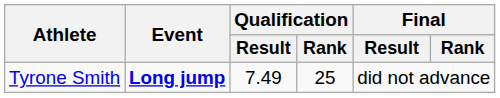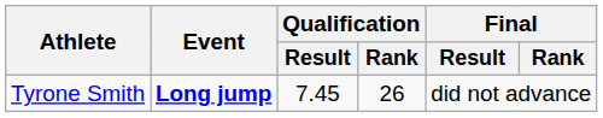 <table class=wikitable style=font-size:90%>
 <tr>
 <th rowspan=2>Athlete</th>
 <th rowspan=2>Event</th>
 <th colspan=2>Qualification</th>
 <th colspan=2>Final</th>
 </tr>
 <tr style=font-size:95%>
 <th>Result</th>
 <th>Rank</th>
 <th>Result</th>
 <th>Rank</th>
 </tr>
 <tr align=center>
 <td align=left><a href='#'>Tyrone Smith</a></td>
 <td align=left><strong><a href='#'>Long jump</a></strong></td>
-<td>7.49</td>
-<td>25</td>
+<td>7.45</td>
+<td>26</td>
 <td colspan=2>did not advance</td>
 </tr>
 </table>
